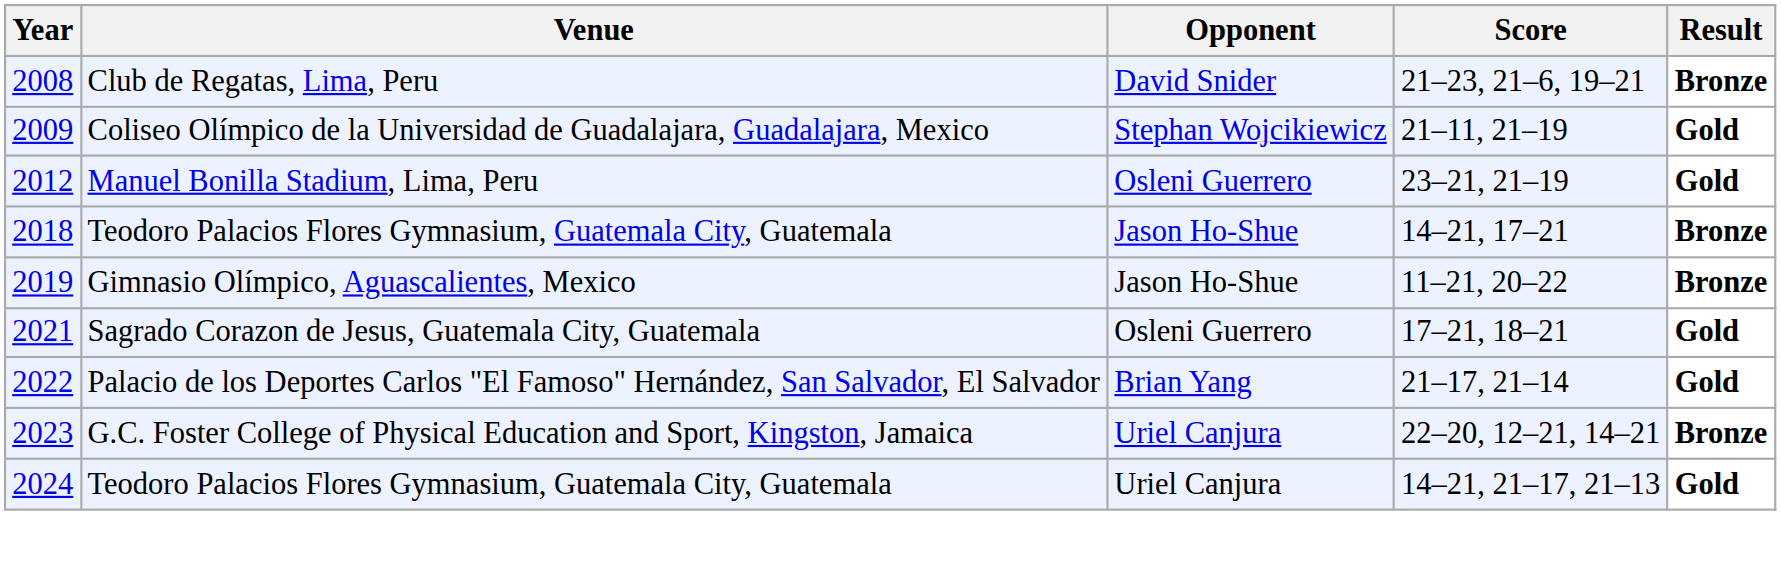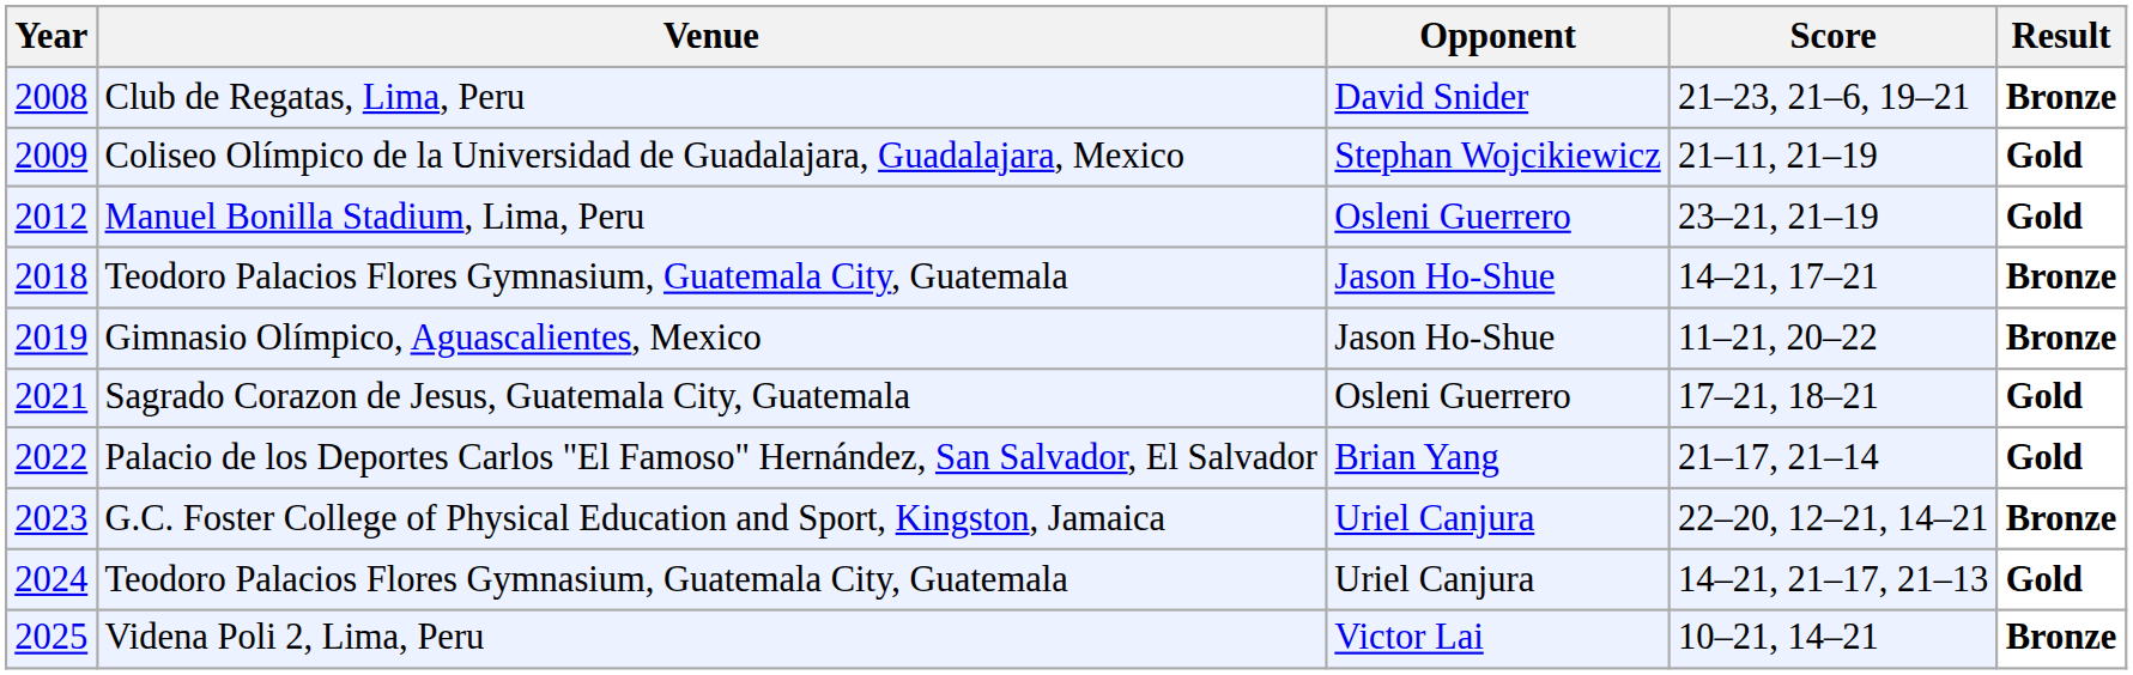 <table class="sortable wikitable" style="font-size: 90%;">
 <tr>
 <th>Year</th>
 <th>Venue</th>
 <th>Opponent</th>
 <th>Score</th>
 <th>Result</th>
 </tr>
 <tr style="background:#ECF2FF">
 <td align="center"><a href='#'>2008</a></td>
 <td align="left">Club de Regatas, <a href='#'>Lima</a>, Peru</td>
 <td align="left"> <a href='#'>David Snider</a></td>
 <td align="left">21–23, 21–6, 19–21</td>
 <td style="text-align:left; background:white"> <strong>Bronze</strong></td>
 </tr>
 <tr style="background:#ECF2FF">
 <td align="center"><a href='#'>2009</a></td>
 <td align="left">Coliseo Olímpico de la Universidad de Guadalajara, <a href='#'>Guadalajara</a>, Mexico</td>
 <td align="left"> <a href='#'>Stephan Wojcikiewicz</a></td>
 <td align="left">21–11, 21–19</td>
 <td style="text-align:left; background:white"> <strong>Gold</strong></td>
 </tr>
 <tr style="background:#ECF2FF">
 <td align="center"><a href='#'>2012</a></td>
 <td align="left"><a href='#'>Manuel Bonilla Stadium</a>, Lima, Peru</td>
 <td align="left"> <a href='#'>Osleni Guerrero</a></td>
 <td align="left">23–21, 21–19</td>
 <td style="text-align:left; background:white"> <strong>Gold</strong></td>
 </tr>
 <tr style="background:#ECF2FF">
 <td align="center"><a href='#'>2018</a></td>
 <td align="left">Teodoro Palacios Flores Gymnasium, <a href='#'>Guatemala City</a>, Guatemala</td>
 <td align="left"> <a href='#'>Jason Ho-Shue</a></td>
 <td align="left">14–21, 17–21</td>
 <td style="text-align:left; background:white"> <strong>Bronze</strong></td>
 </tr>
 <tr style="background:#ECF2FF">
 <td align="center"><a href='#'>2019</a></td>
 <td align="left">Gimnasio Olímpico, <a href='#'>Aguascalientes</a>, Mexico</td>
 <td align="left"> Jason Ho-Shue</td>
 <td align="left">11–21, 20–22</td>
 <td style="text-align:left; background:white"> <strong>Bronze</strong></td>
 </tr>
 <tr style="background:#ECF2FF">
 <td align="center"><a href='#'>2021</a></td>
 <td align="left">Sagrado Corazon de Jesus, Guatemala City, Guatemala</td>
 <td align="left"> Osleni Guerrero</td>
 <td align="left">17–21, 18–21</td>
 <td style="text-align:left; background:white"> <strong>Gold</strong></td>
 </tr>
 <tr style="background:#ECF2FF">
 <td align="center"><a href='#'>2022</a></td>
 <td align="left">Palacio de los Deportes Carlos "El Famoso" Hernández, <a href='#'>San Salvador</a>, El Salvador</td>
 <td align="left"> <a href='#'>Brian Yang</a></td>
 <td align="left">21–17, 21–14</td>
 <td style="text-align:left; background:white"> <strong>Gold</strong></td>
 </tr>
 <tr style="background:#ECF2FF">
 <td align="center"><a href='#'>2023</a></td>
 <td align="left">G.C. Foster College of Physical Education and Sport, <a href='#'>Kingston</a>, Jamaica</td>
 <td align="left"> <a href='#'>Uriel Canjura</a></td>
 <td align="left">22–20, 12–21, 14–21</td>
 <td style="text-align:left; background:white"> <strong>Bronze</strong></td>
 </tr>
 <tr style="background:#ECF2FF">
 <td align="center"><a href='#'>2024</a></td>
 <td align="left">Teodoro Palacios Flores Gymnasium, Guatemala City, Guatemala</td>
 <td align="left"> Uriel Canjura</td>
 <td align="left">14–21, 21–17, 21–13</td>
 <td style="text-align:left; background:white"> <strong>Gold</strong></td>
 </tr>
+<tr style="background:#ECF2FF">
+<td align="center"><a href='#'>2025</a></td>
+<td align="left">Videna Poli 2, Lima, Peru</td>
+<td align="left"> <a href='#'>Victor Lai</a></td>
+<td align="left">10–21, 14–21</td>
+<td style="text-align:left; background:white"> <strong>Bronze</strong></td>
+</tr>
 </table>
